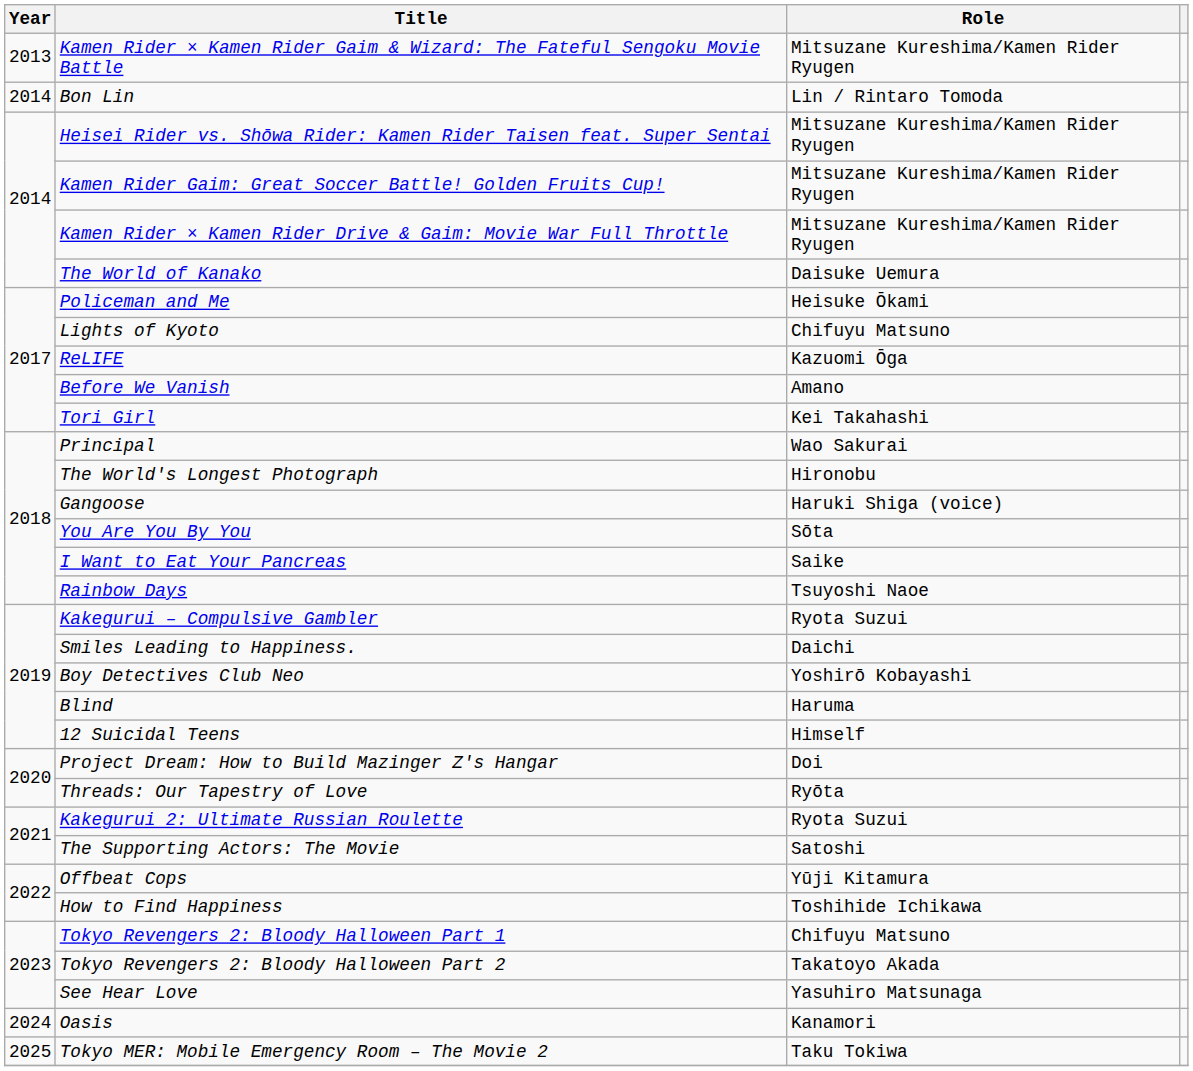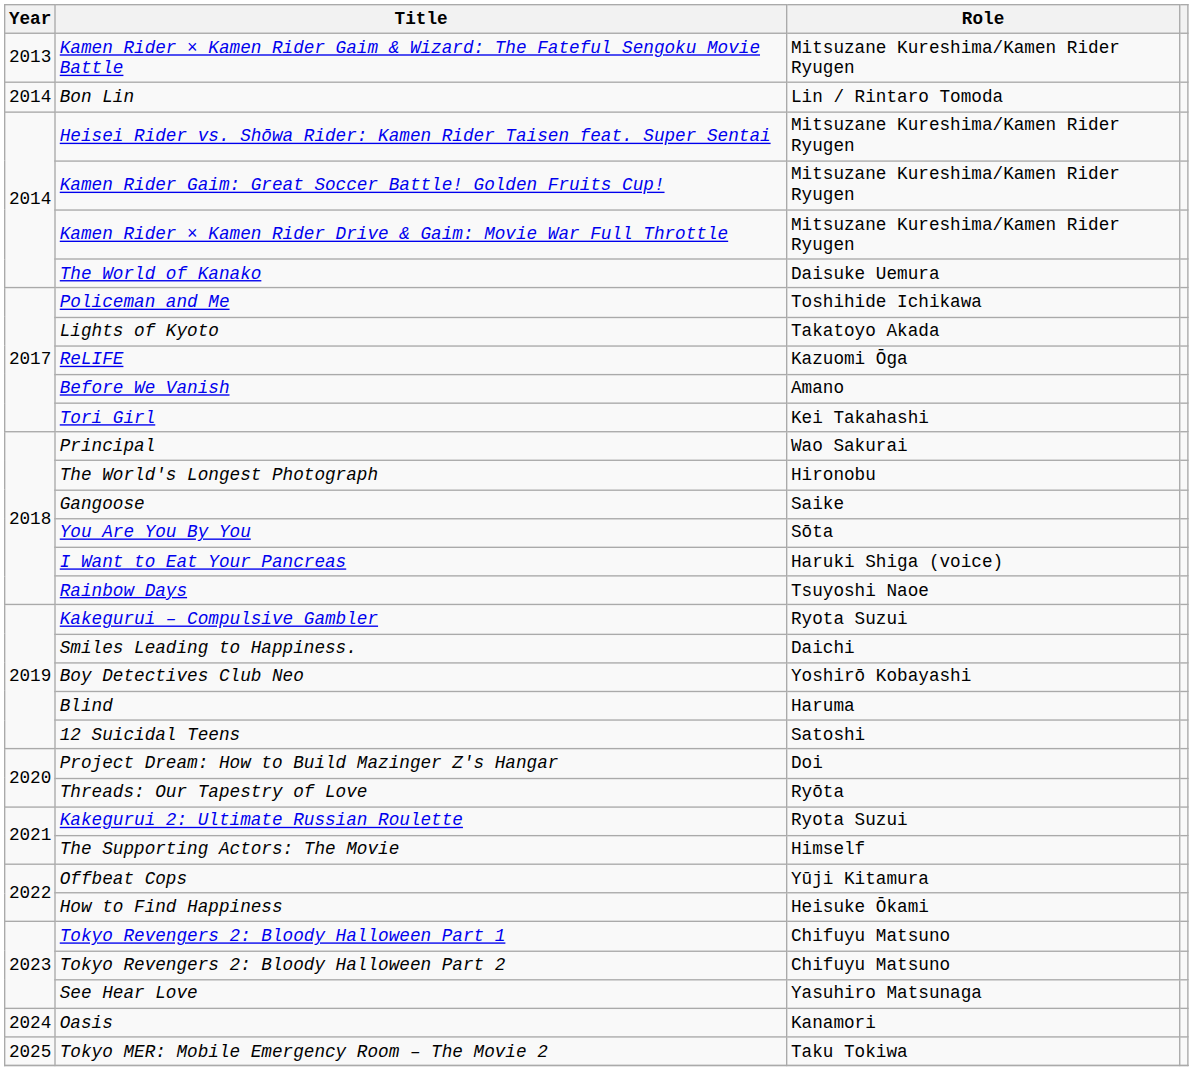 <table class="wikitable sortable">
 <tr>
 <th>Year</th>
 <th>Title</th>
 <th>Role</th>
 <th class="unsortable"></th>
 </tr>
 <tr>
 <td>2013</td>
 <td><em><a href='#'>Kamen Rider × Kamen Rider Gaim & Wizard: The Fateful Sengoku Movie Battle</a></em></td>
 <td>Mitsuzane Kureshima/Kamen Rider Ryugen</td>
 <td></td>
 </tr>
 <tr>
 <td>2014</td>
 <td><em>Bon Lin</em></td>
 <td>Lin / Rintaro Tomoda</td>
 <td></td>
 </tr>
 <tr>
 <td rowspan="4">2014</td>
 <td><em><a href='#'>Heisei Rider vs. Shōwa Rider: Kamen Rider Taisen feat. Super Sentai</a></em></td>
 <td>Mitsuzane Kureshima/Kamen Rider Ryugen</td>
 <td></td>
 </tr>
 <tr>
 <td><em><a href='#'>Kamen Rider Gaim: Great Soccer Battle! Golden Fruits Cup!</a></em></td>
 <td>Mitsuzane Kureshima/Kamen Rider Ryugen</td>
 <td></td>
 </tr>
 <tr>
 <td><em><a href='#'>Kamen Rider × Kamen Rider Drive & Gaim: Movie War Full Throttle</a></em></td>
 <td>Mitsuzane Kureshima/Kamen Rider Ryugen</td>
 <td></td>
 </tr>
 <tr>
 <td><em><a href='#'>The World of Kanako</a></em></td>
 <td>Daisuke Uemura</td>
 <td></td>
 </tr>
 <tr>
 <td rowspan="5">2017</td>
 <td><em><a href='#'>Policeman and Me</a></em></td>
-<td>Heisuke Ōkami</td>
+<td>Toshihide Ichikawa</td>
 <td></td>
 </tr>
 <tr>
 <td><em>Lights of Kyoto</em></td>
-<td>Chifuyu Matsuno</td>
+<td>Takatoyo Akada</td>
 <td></td>
 </tr>
 <tr>
 <td><em><a href='#'>ReLIFE</a></em></td>
 <td>Kazuomi Ōga</td>
 <td></td>
 </tr>
 <tr>
 <td><em><a href='#'>Before We Vanish</a></em></td>
 <td>Amano</td>
 <td></td>
 </tr>
 <tr>
 <td><em><a href='#'>Tori Girl</a></em></td>
 <td>Kei Takahashi</td>
 <td></td>
 </tr>
 <tr>
 <td rowspan="6">2018</td>
 <td><em>Principal</em></td>
 <td>Wao Sakurai</td>
 <td></td>
 </tr>
 <tr>
 <td><em>The World's Longest Photograph</em></td>
 <td>Hironobu</td>
 <td></td>
 </tr>
 <tr>
 <td><em>Gangoose</em></td>
-<td>Haruki Shiga (voice)</td>
+<td>Saike</td>
 <td></td>
 </tr>
 <tr>
 <td><em><a href='#'>You Are You By You</a></em></td>
 <td>Sōta</td>
 <td></td>
 </tr>
 <tr>
 <td><em><a href='#'>I Want to Eat Your Pancreas</a></em></td>
-<td>Saike</td>
+<td>Haruki Shiga (voice)</td>
 <td></td>
 </tr>
 <tr>
 <td><em><a href='#'>Rainbow Days</a></em></td>
 <td>Tsuyoshi Naoe</td>
 <td></td>
 </tr>
 <tr>
 <td rowspan="5">2019</td>
 <td><em><a href='#'>Kakegurui – Compulsive Gambler</a></em></td>
 <td>Ryota Suzui</td>
 <td></td>
 </tr>
 <tr>
 <td><em>Smiles Leading to Happiness.</em></td>
 <td>Daichi</td>
 <td></td>
 </tr>
 <tr>
 <td><em>Boy Detectives Club Neo</em></td>
 <td>Yoshirō Kobayashi</td>
 <td></td>
 </tr>
 <tr>
 <td><em>Blind</em></td>
 <td>Haruma</td>
 <td></td>
 </tr>
 <tr>
 <td><em>12 Suicidal Teens</em></td>
-<td>Himself</td>
+<td>Satoshi</td>
 <td></td>
 </tr>
 <tr>
 <td rowspan="2">2020</td>
 <td><em>Project Dream: How to Build Mazinger Z's Hangar</em></td>
 <td>Doi</td>
 <td></td>
 </tr>
 <tr>
 <td><em>Threads: Our Tapestry of Love</em></td>
 <td>Ryōta</td>
 <td></td>
 </tr>
 <tr>
 <td rowspan="2">2021</td>
 <td><em><a href='#'>Kakegurui 2: Ultimate Russian Roulette</a></em></td>
 <td>Ryota Suzui</td>
 <td></td>
 </tr>
 <tr>
 <td><em>The Supporting Actors: The Movie</em></td>
-<td>Satoshi</td>
+<td>Himself</td>
 <td></td>
 </tr>
 <tr>
 <td rowspan="2">2022</td>
 <td><em>Offbeat Cops</em></td>
 <td>Yūji Kitamura</td>
 <td></td>
 </tr>
 <tr>
 <td><em>How to Find Happiness</em></td>
-<td>Toshihide Ichikawa</td>
+<td>Heisuke Ōkami</td>
 <td></td>
 </tr>
 <tr>
 <td rowspan="3">2023</td>
 <td><em><a href='#'>Tokyo Revengers 2: Bloody Halloween Part 1</a></em></td>
 <td>Chifuyu Matsuno</td>
 <td></td>
 </tr>
 <tr>
 <td><em>Tokyo Revengers 2: Bloody Halloween Part 2</em></td>
-<td>Takatoyo Akada</td>
+<td>Chifuyu Matsuno</td>
 <td></td>
 </tr>
 <tr>
 <td><em>See Hear Love</em></td>
 <td>Yasuhiro Matsunaga</td>
 <td></td>
 </tr>
 <tr>
 <td>2024</td>
 <td><em>Oasis</em></td>
 <td>Kanamori</td>
 <td></td>
 </tr>
 <tr>
 <td>2025</td>
 <td><em>Tokyo MER: Mobile Emergency Room – The Movie 2</em></td>
 <td>Taku Tokiwa</td>
 <td></td>
 </tr>
 <tr>
 </tr>
 </table>
